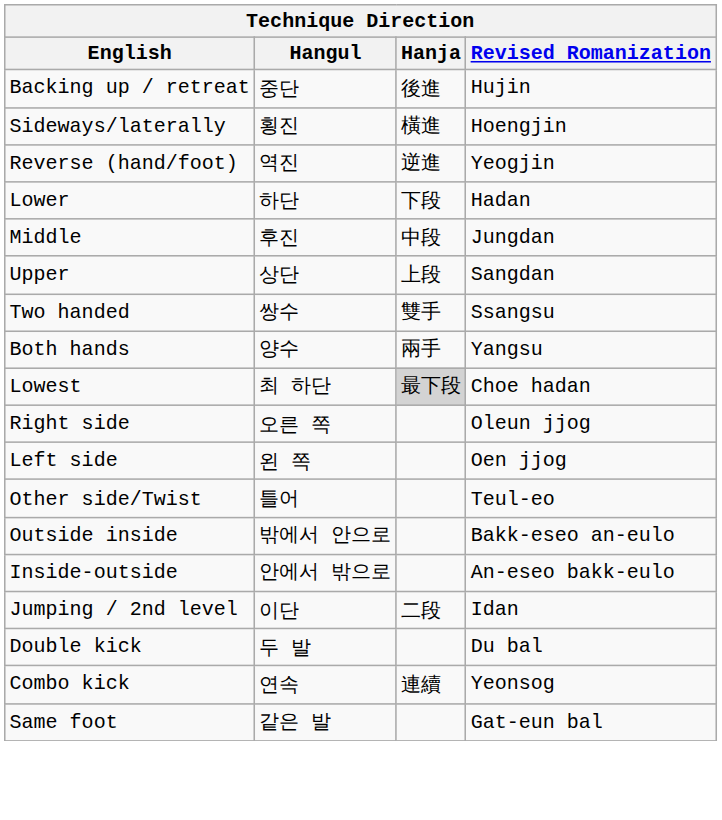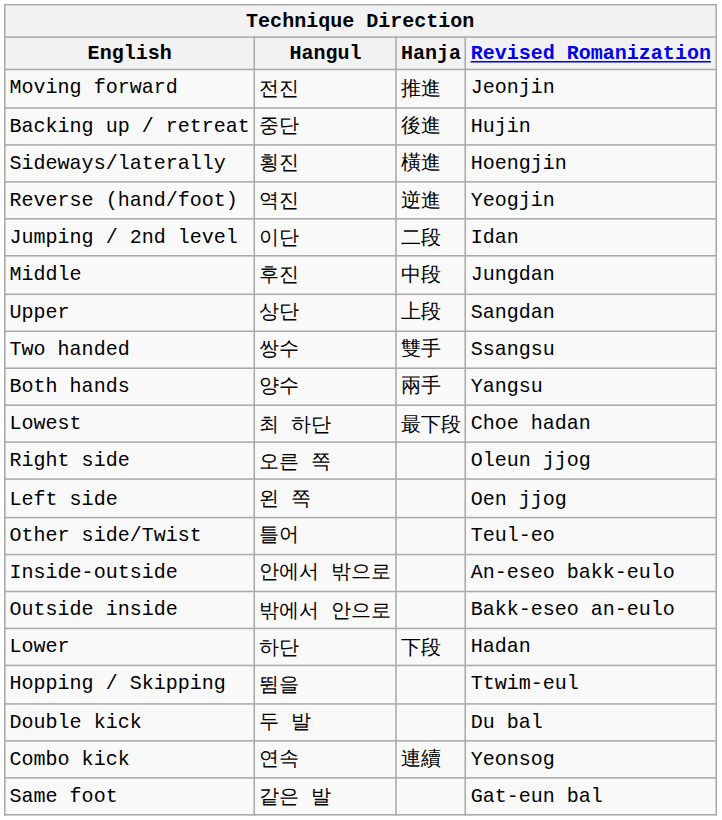 <table class="wikitable mw-collapsible mw-collapsed">
 <tr>
 <th colspan="4">Technique Direction</th>
 </tr>
 <tr>
 <th>English</th>
 <th>Hangul</th>
 <th>Hanja</th>
 <th><a href='#'>Revised Romanization</a></th>
+</tr>
+<tr>
+<td>Moving forward</td>
+<td>전진</td>
+<td>推進</td>
+<td>Jeonjin</td>
 </tr>
 <tr>
 <td>Backing up / retreat</td>
 <td>중단</td>
 <td>後進</td>
 <td>Hujin</td>
 </tr>
 <tr>
 <td>Sideways/laterally</td>
 <td>횡진</td>
 <td>橫進</td>
 <td>Hoengjin</td>
 </tr>
 <tr>
 <td>Reverse (hand/foot)</td>
 <td>역진</td>
 <td>逆進</td>
 <td>Yeogjin</td>
 </tr>
 <tr>
-<td>Lower</td>
-<td>하단</td>
-<td>下段</td>
-<td>Hadan</td>
+<td>Jumping / 2nd level</td>
+<td>이단</td>
+<td>二段</td>
+<td>Idan</td>
 </tr>
 <tr>
 <td>Middle</td>
 <td>후진</td>
 <td>中段</td>
 <td>Jungdan</td>
 </tr>
 <tr>
 <td>Upper</td>
 <td>상단</td>
 <td>上段</td>
 <td>Sangdan</td>
 </tr>
 <tr>
 <td>Two handed</td>
 <td>쌍수</td>
 <td>雙手</td>
 <td>Ssangsu</td>
 </tr>
 <tr>
 <td>Both hands</td>
 <td>양수</td>
 <td>兩手</td>
 <td>Yangsu</td>
 </tr>
 <tr>
 <td>Lowest</td>
 <td>최 하단</td>
-<td style="background: lightgrey;">最下段</td>
+<td>最下段</td>
 <td>Choe hadan</td>
 </tr>
 <tr>
 <td>Right side</td>
 <td>오른 쪽</td>
 <td></td>
 <td>Oleun jjog</td>
 </tr>
 <tr>
 <td>Left side</td>
 <td>왼 쪽</td>
 <td></td>
 <td>Oen jjog</td>
 </tr>
 <tr>
 <td>Other side/Twist</td>
 <td>틀어</td>
 <td></td>
 <td>Teul-eo</td>
 </tr>
 <tr>
+<td>Inside-outside</td>
+<td>안에서 밖으로</td>
+<td></td>
+<td>An-eseo bakk-eulo</td>
+</tr>
+<tr>
 <td>Outside inside</td>
 <td>밖에서 안으로</td>
 <td></td>
 <td>Bakk-eseo an-eulo</td>
 </tr>
 <tr>
-<td>Inside-outside</td>
-<td>안에서 밖으로</td>
-<td></td>
-<td>An-eseo bakk-eulo</td>
+<td>Lower</td>
+<td>하단</td>
+<td>下段</td>
+<td>Hadan</td>
 </tr>
 <tr>
-<td>Jumping / 2nd level</td>
-<td>이단</td>
-<td>二段</td>
-<td>Idan</td>
+<td>Hopping / Skipping</td>
+<td>뜀을</td>
+<td></td>
+<td>Ttwim-eul</td>
 </tr>
 <tr>
 <td>Double kick</td>
 <td>두 발</td>
 <td></td>
 <td>Du bal</td>
 </tr>
 <tr>
 <td>Combo kick</td>
 <td>연속</td>
 <td>連續</td>
 <td>Yeonsog</td>
 </tr>
 <tr>
 <td>Same foot</td>
 <td>같은 발</td>
 <td></td>
 <td>Gat-eun bal</td>
 </tr>
 </table>
